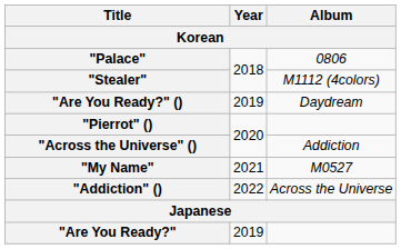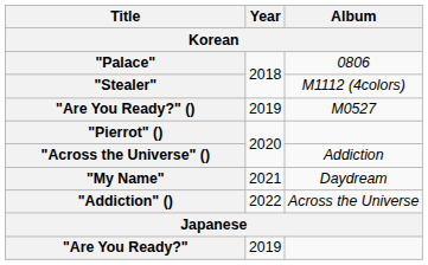 <table class="wikitable plainrowheaders" style="text-align:center;">
 <tr>
 <th scope="col" style="width:16em;">Title</th>
 <th scope="col">Year</th>
 <th scope="col">Album</th>
 </tr>
 <tr>
 <th colspan="3">Korean</th>
 </tr>
 <tr>
 <th scope="row">"Palace"</th>
 <td rowspan="2">2018</td>
 <td><em>0806</em></td>
 </tr>
 <tr>
 <th scope="row">"Stealer"</th>
 <td><em>M1112 (4colors)</em></td>
 </tr>
 <tr>
 <th scope="row">"Are You Ready?" ()</th>
 <td>2019</td>
-<td><em>Daydream</em></td>
+<td><em>M0527</em></td>
 </tr>
 <tr>
 <th scope="row">"Pierrot" ()</th>
 <td rowspan="2">2020</td>
 <td></td>
 </tr>
 <tr>
 <th scope="row">"Across the Universe" ()</th>
 <td><em>Addiction</em></td>
 </tr>
 <tr>
 <th scope="row">"My Name"</th>
 <td>2021</td>
-<td><em>M0527</em></td>
+<td><em>Daydream</em></td>
 </tr>
 <tr>
 <th scope="row">"Addiction" ()</th>
 <td>2022</td>
 <td><em>Across the Universe</em></td>
 </tr>
 <tr>
 <th colspan="3">Japanese</th>
 </tr>
 <tr>
 <th scope="row">"Are You Ready?" </th>
 <td>2019</td>
 <td></td>
 </tr>
 </table>
